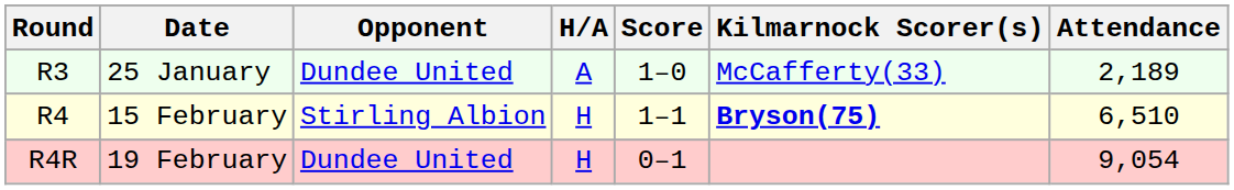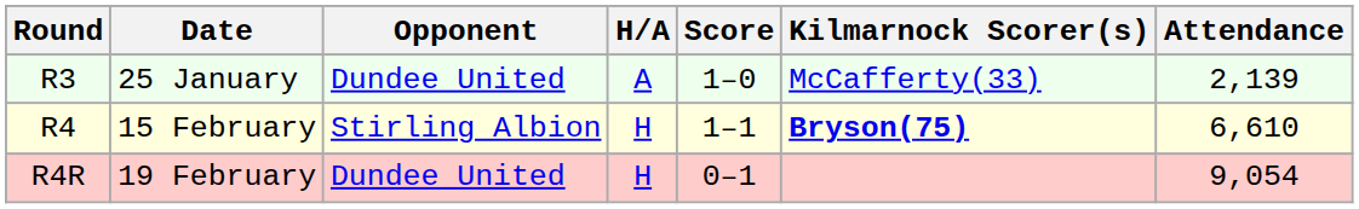 <table class="wikitable" style="text-align:center">
 <tr>
 <th>Round</th>
 <th>Date</th>
 <th>Opponent</th>
 <th>H/A</th>
 <th>Score</th>
 <th>Kilmarnock Scorer(s)</th>
 <th>Attendance</th>
 </tr>
 <tr bgcolor=#EEFFEE>
 <td>R3</td>
 <td align=left>25 January</td>
 <td align=left><a href='#'>Dundee United</a></td>
 <td><a href='#'>A</a></td>
 <td>1–0</td>
 <td align=left><a href='#'>McCafferty(33)</a></td>
-<td>2,189</td>
+<td>2,139</td>
 </tr>
 <tr bgcolor=#FFFFDD>
 <td>R4</td>
 <td align=left>15 February</td>
 <td align=left><a href='#'>Stirling Albion</a></td>
 <td><a href='#'>H</a></td>
 <td>1–1</td>
 <td align=left><strong><a href='#'>Bryson(75)</a></strong></td>
-<td>6,510</td>
+<td>6,610</td>
 </tr>
 <tr bgcolor=#FFCCCC>
 <td>R4R</td>
 <td align=left>19 February</td>
 <td align=left><a href='#'>Dundee United</a></td>
 <td><a href='#'>H</a></td>
 <td>0–1</td>
 <td align=left></td>
 <td>9,054</td>
 </tr>
 </table>
